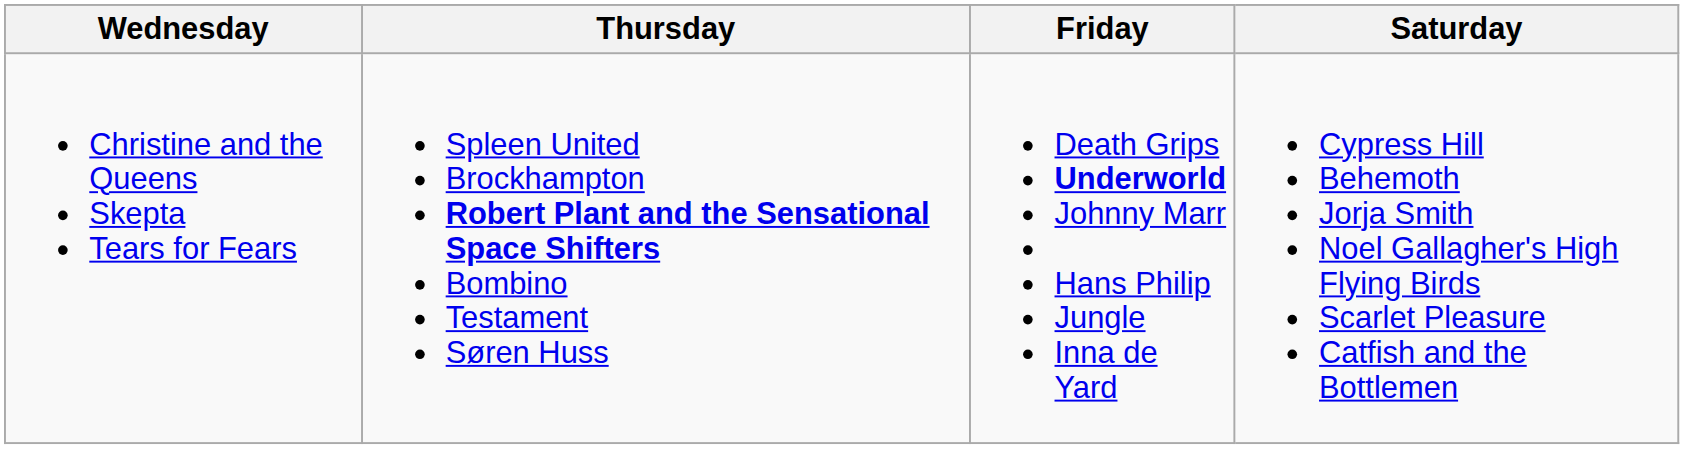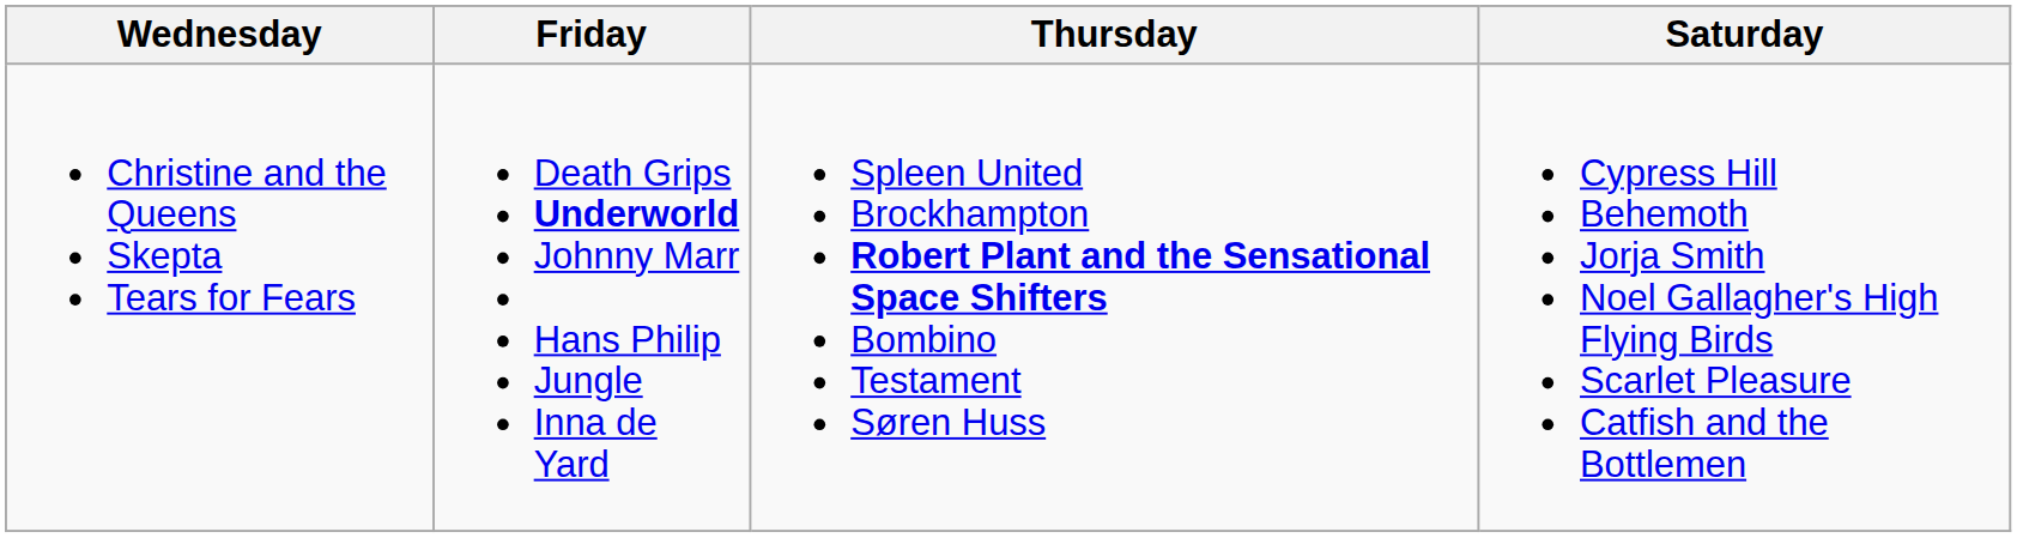 <table class="wikitable">
 <tr>
 <th>Wednesday</th>
+<th>Friday</th>
 <th>Thursday</th>
-<th>Friday</th>
 <th>Saturday</th>
 </tr>
 <tr valign="top">
 <td><br><ul><li><a href='#'>Christine and the Queens</a></li><li><a href='#'>Skepta</a></li><li><a href='#'>Tears for Fears</a></li></ul></td>
+<td><br><ul><li><a href='#'>Death Grips</a></li><li><strong><a href='#'>Underworld</a></strong></li><li><a href='#'>Johnny Marr</a></li><li></li><li><a href='#'>Hans Philip</a></li><li><a href='#'>Jungle</a></li><li><a href='#'>Inna de Yard</a></li></ul></td>
 <td><br><ul><li><a href='#'>Spleen United</a></li><li><a href='#'>Brockhampton</a></li><li><strong><a href='#'>Robert Plant and the Sensational Space Shifters</a></strong></li><li><a href='#'>Bombino</a></li><li><a href='#'>Testament</a></li><li><a href='#'>Søren Huss</a></li></ul></td>
-<td><br><ul><li><a href='#'>Death Grips</a></li><li><strong><a href='#'>Underworld</a></strong></li><li><a href='#'>Johnny Marr</a></li><li></li><li><a href='#'>Hans Philip</a></li><li><a href='#'>Jungle</a></li><li><a href='#'>Inna de Yard</a></li></ul></td>
 <td><br><ul><li><a href='#'>Cypress Hill</a></li><li><a href='#'>Behemoth</a></li><li><a href='#'>Jorja Smith</a></li><li><a href='#'>Noel Gallagher's High Flying Birds</a></li><li><a href='#'>Scarlet Pleasure</a></li><li><a href='#'>Catfish and the Bottlemen</a></li></ul></td>
 </tr>
 </table>
